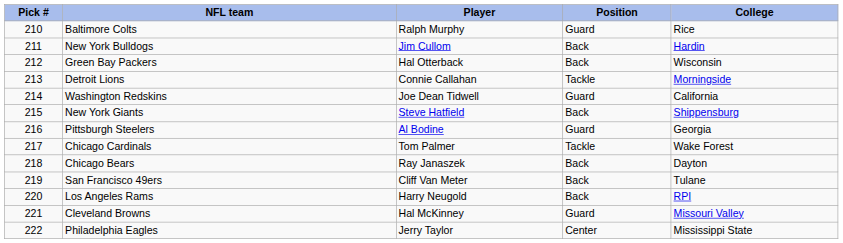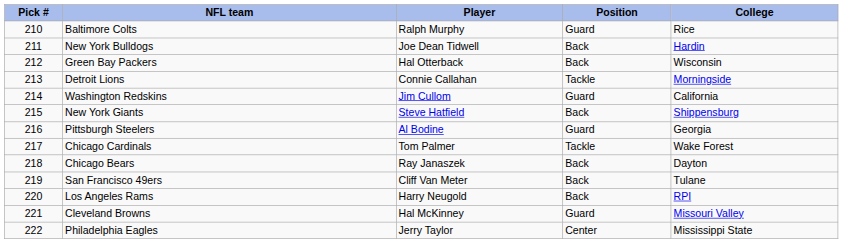 <table class="wikitable sortable sortable" style="width: 100%">
 <tr>
 <th style="background:#A8BDEC;" width=7%>Pick #</th>
 <th width=40% style="background:#A8BDEC;">NFL team</th>
 <th width=20% style="background:#A8BDEC;">Player</th>
 <th width=13% style="background:#A8BDEC;">Position</th>
 <th style="background:#A8BDEC;">College</th>
 </tr>
 <tr>
 <td align=center>210</td>
 <td>Baltimore Colts</td>
 <td>Ralph Murphy</td>
 <td>Guard</td>
 <td>Rice</td>
 </tr>
 <tr>
 <td align=center>211</td>
 <td>New York Bulldogs</td>
-<td><a href='#'>Jim Cullom</a></td>
+<td>Joe Dean Tidwell</td>
 <td>Back</td>
 <td><a href='#'>Hardin</a></td>
 </tr>
 <tr>
 <td align=center>212</td>
 <td>Green Bay Packers</td>
 <td>Hal Otterback</td>
 <td>Back</td>
 <td>Wisconsin</td>
 </tr>
 <tr>
 <td align=center>213</td>
 <td>Detroit Lions</td>
 <td>Connie Callahan</td>
 <td>Tackle</td>
 <td><a href='#'>Morningside</a></td>
 </tr>
 <tr>
 <td align=center>214</td>
 <td>Washington Redskins</td>
-<td>Joe Dean Tidwell</td>
+<td><a href='#'>Jim Cullom</a></td>
 <td>Guard</td>
 <td>California</td>
 </tr>
 <tr>
 <td align=center>215</td>
 <td>New York Giants</td>
 <td><a href='#'>Steve Hatfield</a></td>
 <td>Back</td>
 <td><a href='#'>Shippensburg</a></td>
 </tr>
 <tr>
 <td align=center>216</td>
 <td>Pittsburgh Steelers</td>
 <td><a href='#'>Al Bodine</a></td>
 <td>Guard</td>
 <td>Georgia</td>
 </tr>
 <tr>
 <td align=center>217</td>
 <td>Chicago Cardinals</td>
 <td>Tom Palmer</td>
 <td>Tackle</td>
 <td>Wake Forest</td>
 </tr>
 <tr>
 <td align=center>218</td>
 <td>Chicago Bears</td>
 <td>Ray Janaszek</td>
 <td>Back</td>
 <td>Dayton</td>
 </tr>
 <tr>
 <td align=center>219</td>
 <td>San Francisco 49ers</td>
 <td>Cliff Van Meter</td>
 <td>Back</td>
 <td>Tulane</td>
 </tr>
 <tr>
 <td align=center>220</td>
 <td>Los Angeles Rams</td>
 <td>Harry Neugold</td>
 <td>Back</td>
 <td><a href='#'>RPI</a></td>
 </tr>
 <tr>
 <td align=center>221</td>
 <td>Cleveland Browns</td>
 <td>Hal McKinney</td>
 <td>Guard</td>
 <td><a href='#'>Missouri Valley</a></td>
 </tr>
 <tr>
 <td align=center>222</td>
 <td>Philadelphia Eagles</td>
 <td>Jerry Taylor</td>
 <td>Center</td>
 <td>Mississippi State</td>
 </tr>
 </table>
